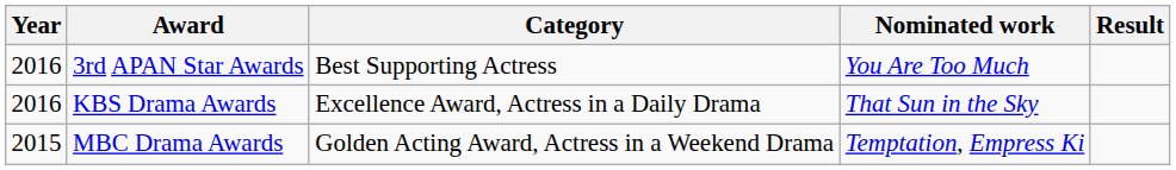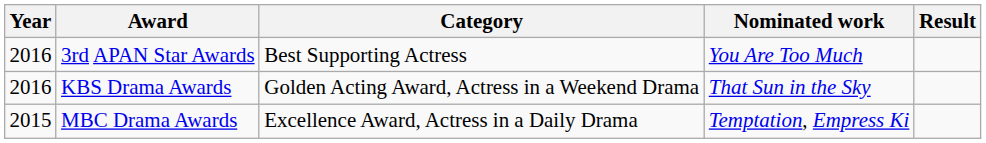 <table class="wikitable">
 <tr>
 <th width=10>Year</th>
 <th>Award</th>
 <th>Category</th>
 <th>Nominated work</th>
 <th>Result</th>
 </tr>
 <tr>
 <td>2016</td>
 <td><a href='#'>3rd</a> <a href='#'>APAN Star Awards</a></td>
 <td>Best Supporting Actress</td>
 <td><em><a href='#'>You Are Too Much</a></em></td>
 <td></td>
 </tr>
 <tr>
 <td>2016</td>
 <td><a href='#'>KBS Drama Awards</a></td>
-<td>Excellence Award, Actress in a Daily Drama</td>
+<td>Golden Acting Award, Actress in a Weekend Drama</td>
 <td><em><a href='#'>That Sun in the Sky</a></em></td>
 <td></td>
 </tr>
 <tr>
 <td>2015</td>
 <td><a href='#'>MBC Drama Awards</a></td>
-<td>Golden Acting Award, Actress in a Weekend Drama</td>
+<td>Excellence Award, Actress in a Daily Drama</td>
 <td><em><a href='#'>Temptation</a></em>, <em><a href='#'>Empress Ki</a></em></td>
 <td></td>
 </tr>
 </table>
